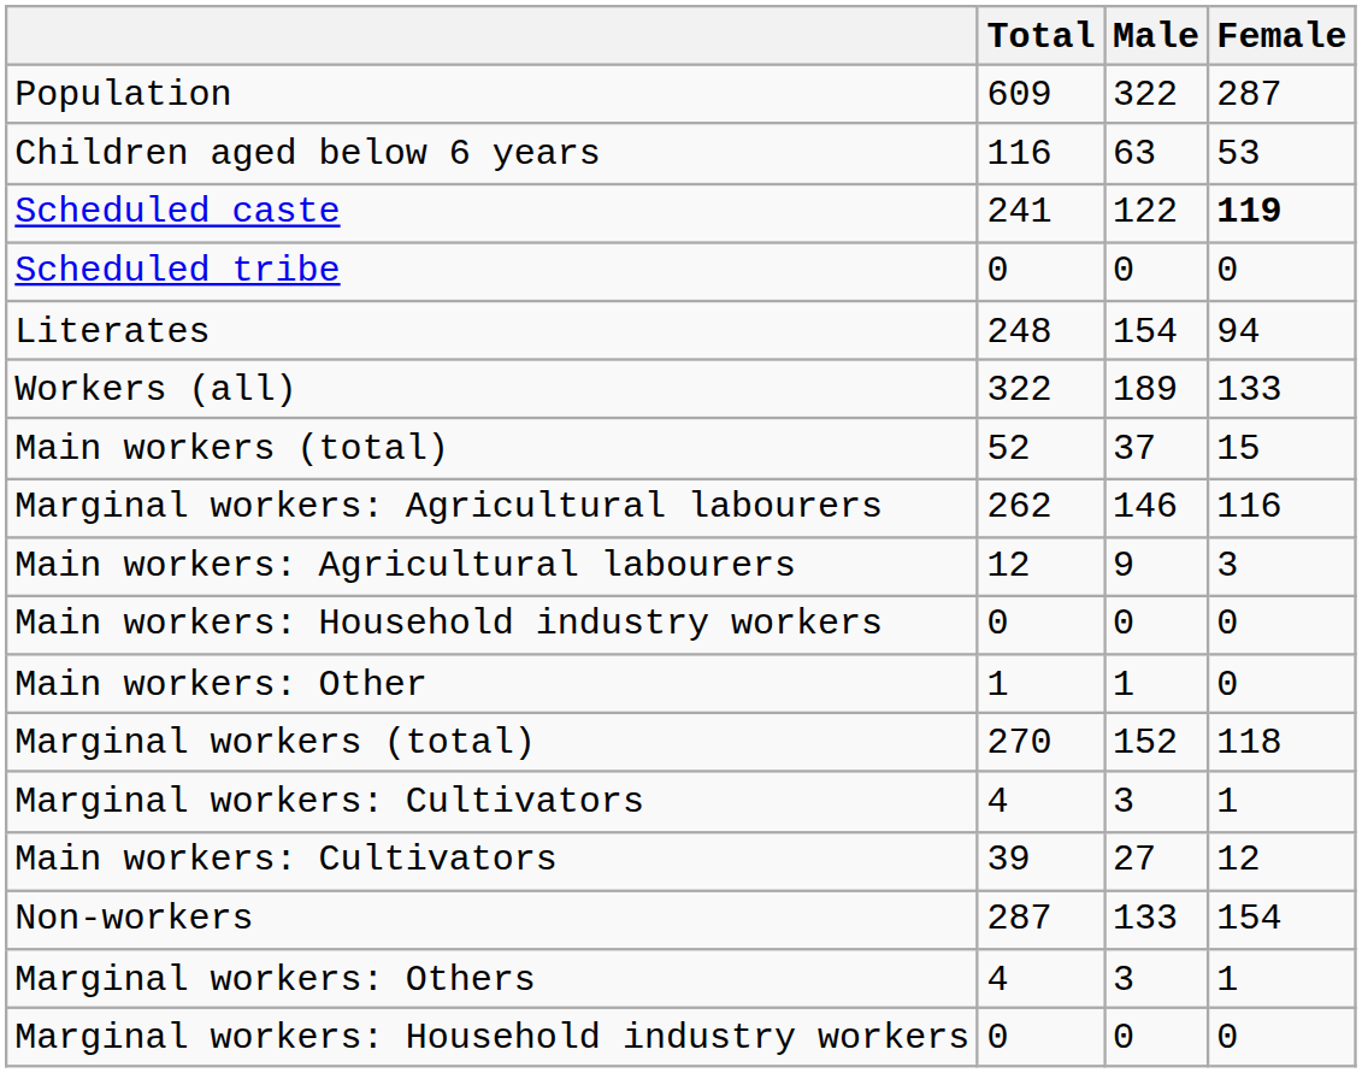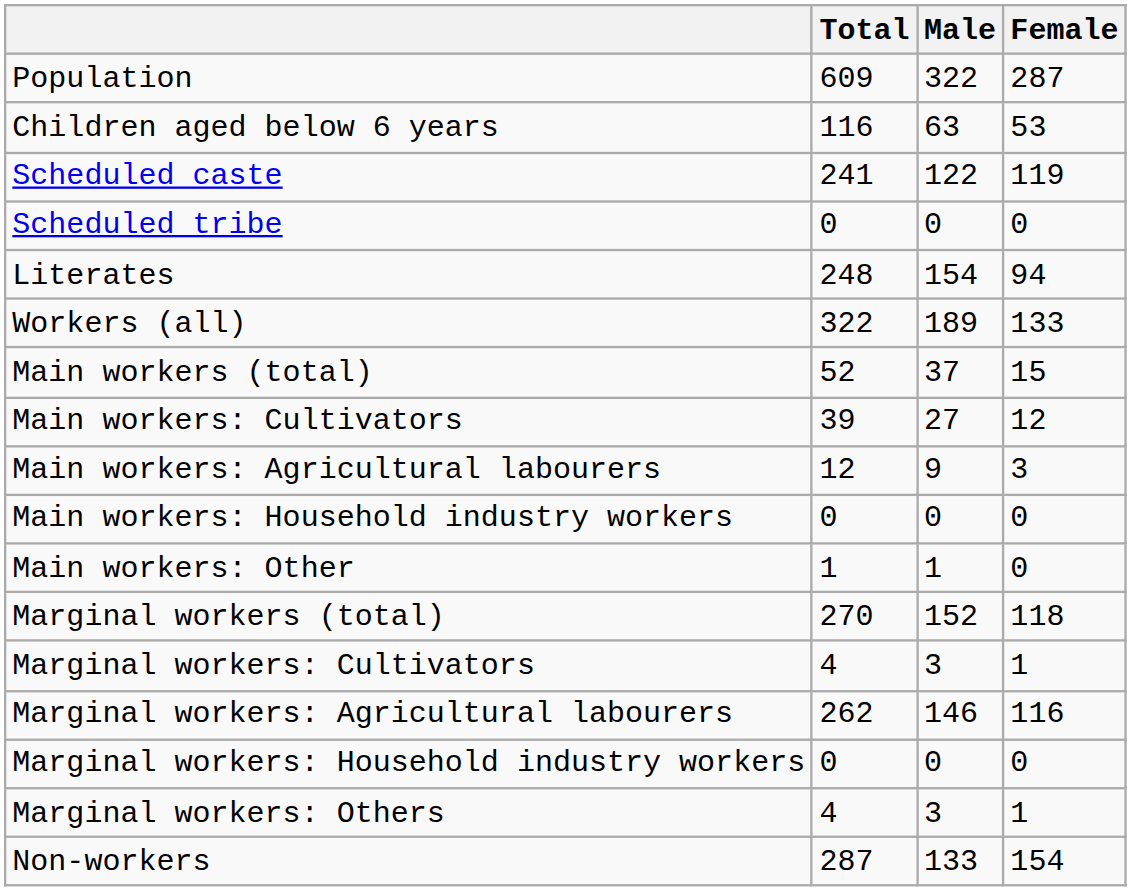 <table class="wikitable sortable">
 <tr>
 <th></th>
 <th>Total</th>
 <th>Male</th>
 <th>Female</th>
 </tr>
 <tr>
 <td>Population</td>
 <td>609</td>
 <td>322</td>
 <td>287</td>
 </tr>
 <tr>
 <td>Children aged below 6 years</td>
 <td>116</td>
 <td>63</td>
 <td>53</td>
 </tr>
 <tr>
 <td><a href='#'>Scheduled caste</a></td>
 <td>241</td>
 <td>122</td>
-<td><strong>119</strong></td>
+<td>119</td>
 </tr>
 <tr>
 <td><a href='#'>Scheduled tribe</a></td>
 <td>0</td>
 <td>0</td>
 <td>0</td>
 </tr>
 <tr>
 <td>Literates</td>
 <td>248</td>
 <td>154</td>
 <td>94</td>
 </tr>
 <tr>
 <td>Workers (all)</td>
 <td>322</td>
 <td>189</td>
 <td>133</td>
 </tr>
 <tr>
 <td>Main workers (total)</td>
 <td>52</td>
 <td>37</td>
 <td>15</td>
 </tr>
 <tr>
-<td>Marginal workers: Agricultural labourers</td>
-<td>262</td>
-<td>146</td>
-<td>116</td>
+<td>Main workers: Cultivators</td>
+<td>39</td>
+<td>27</td>
+<td>12</td>
 </tr>
 <tr>
 <td>Main workers: Agricultural labourers</td>
 <td>12</td>
 <td>9</td>
 <td>3</td>
 </tr>
 <tr>
 <td>Main workers: Household industry workers</td>
 <td>0</td>
 <td>0</td>
 <td>0</td>
 </tr>
 <tr>
 <td>Main workers: Other</td>
 <td>1</td>
 <td>1</td>
 <td>0</td>
 </tr>
 <tr>
 <td>Marginal workers (total)</td>
 <td>270</td>
 <td>152</td>
 <td>118</td>
 </tr>
 <tr>
 <td>Marginal workers: Cultivators</td>
 <td>4</td>
 <td>3</td>
 <td>1</td>
 </tr>
 <tr>
-<td>Main workers: Cultivators</td>
-<td>39</td>
-<td>27</td>
-<td>12</td>
+<td>Marginal workers: Agricultural labourers</td>
+<td>262</td>
+<td>146</td>
+<td>116</td>
 </tr>
 <tr>
-<td>Non-workers</td>
-<td>287</td>
-<td>133</td>
-<td>154</td>
+<td>Marginal workers: Household industry workers</td>
+<td>0</td>
+<td>0</td>
+<td>0</td>
 </tr>
 <tr>
 <td>Marginal workers: Others</td>
 <td>4</td>
 <td>3</td>
 <td>1</td>
 </tr>
 <tr>
-<td>Marginal workers: Household industry workers</td>
-<td>0</td>
-<td>0</td>
-<td>0</td>
+<td>Non-workers</td>
+<td>287</td>
+<td>133</td>
+<td>154</td>
 </tr>
 </table>
